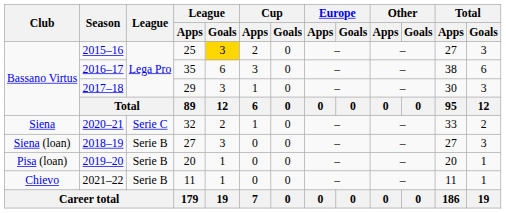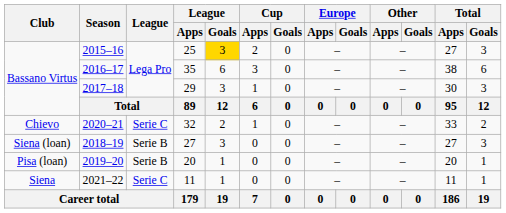 <table class="wikitable" style="text-align: center">
 <tr>
 <th rowspan="2">Club</th>
 <th rowspan="2">Season</th>
 <th rowspan="2">League</th>
 <th colspan="2">League</th>
 <th colspan="2">Cup</th>
 <th colspan="2"><a href='#'>Europe</a></th>
 <th colspan="2">Other</th>
 <th colspan="2">Total</th>
 </tr>
 <tr>
 <th>Apps</th>
 <th>Goals</th>
 <th>Apps</th>
 <th>Goals</th>
 <th>Apps</th>
 <th>Goals</th>
 <th>Apps</th>
 <th>Goals</th>
 <th>Apps</th>
 <th>Goals</th>
 </tr>
 <tr>
 <td rowspan="4"><a href='#'>Bassano Virtus</a></td>
 <td><a href='#'>2015–16</a></td>
 <td rowspan="3"><a href='#'>Lega Pro</a></td>
 <td>25</td>
 <td style="background: gold;">3</td>
 <td>2</td>
 <td>0</td>
 <td colspan="2">–</td>
 <td colspan="2">–</td>
 <td>27</td>
 <td>3</td>
 </tr>
 <tr>
 <td><a href='#'>2016–17</a></td>
 <td>35</td>
 <td>6</td>
 <td>3</td>
 <td>0</td>
 <td colspan="2">–</td>
 <td colspan="2">–</td>
 <td>38</td>
 <td>6</td>
 </tr>
 <tr>
 <td><a href='#'>2017–18</a></td>
 <td>29</td>
 <td>3</td>
 <td>1</td>
 <td>0</td>
 <td colspan="2">–</td>
 <td colspan="2">–</td>
 <td>30</td>
 <td>3</td>
 </tr>
 <tr>
 <th colspan="2">Total</th>
 <th>89</th>
 <th>12</th>
 <th>6</th>
 <th>0</th>
 <th>0</th>
 <th>0</th>
 <th>0</th>
 <th>0</th>
 <th>95</th>
 <th>12</th>
 </tr>
 <tr>
-<td><a href='#'>Siena</a></td>
+<td><a href='#'>Chievo</a></td>
 <td><a href='#'>2020–21</a></td>
 <td><a href='#'>Serie C</a></td>
 <td>32</td>
 <td>2</td>
 <td>1</td>
 <td>0</td>
 <td colspan="2">–</td>
 <td colspan="2">–</td>
 <td>33</td>
 <td>2</td>
 </tr>
 <tr>
 <td><a href='#'>Siena</a> (loan)</td>
 <td><a href='#'>2018–19</a></td>
 <td>Serie B</td>
 <td>27</td>
 <td>3</td>
 <td>0</td>
 <td>0</td>
 <td colspan="2">–</td>
 <td colspan="2">–</td>
 <td>27</td>
 <td>3</td>
 </tr>
 <tr>
 <td><a href='#'>Pisa</a> (loan)</td>
 <td><a href='#'>2019–20</a></td>
 <td>Serie B</td>
 <td>20</td>
 <td>1</td>
 <td>0</td>
 <td>0</td>
 <td colspan="2">–</td>
 <td colspan="2">–</td>
 <td>20</td>
 <td>1</td>
 </tr>
 <tr>
-<td><a href='#'>Chievo</a></td>
+<td><a href='#'>Siena</a></td>
 <td>2021–22</td>
-<td>Serie B</td>
+<td><a href='#'>Serie C</a></td>
 <td>11</td>
 <td>1</td>
 <td>0</td>
 <td>0</td>
 <td colspan="2">–</td>
 <td colspan="2">–</td>
 <td>11</td>
 <td>1</td>
 </tr>
 <tr>
 <th colspan="3">Career total</th>
 <th>179</th>
 <th>19</th>
 <th>7</th>
 <th>0</th>
 <th>0</th>
 <th>0</th>
 <th>0</th>
 <th>0</th>
 <th>186</th>
 <th>19</th>
 </tr>
 </table>
